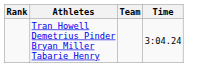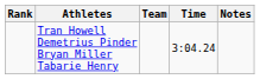 <table class="wikitable sortable">
 <tr>
 <th>Rank</th>
 <th>Athletes</th>
 <th>Team</th>
 <th>Time</th>
+<th>Notes</th>
 </tr>
 <tr>
 <td align=center></td>
 <td><a href='#'>Tran Howell</a><br><a href='#'>Demetrius Pinder</a><br><a href='#'>Bryan Miller</a><br><a href='#'>Tabarie Henry</a></td>
 <td></td>
 <td>3:04.24</td>
+<td></td>
 </tr>
 </table>
